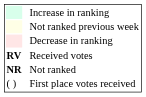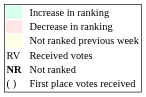 <table style="border:1px solid black;">
 <tr>
 <td style="background:#D8FFEB; width:20px;"></td>
 <td> </td>
 <td>Increase in ranking</td>
 </tr>
 <tr>
+<td style="background:#FFE6E6; width:20px;"></td>
+<td> </td>
+<td>Decrease in ranking</td>
+</tr>
+<tr>
 <td style="background:#FFFFE6; width:20px;"></td>
 <td> </td>
 <td>Not ranked previous week</td>
 </tr>
 <tr>
-<td style="background:#FFE6E6; width:20px;"></td>
-<td> </td>
-<td>Decrease in ranking</td>
-</tr>
-<tr>
-<td><strong>RV</strong></td>
+<td>RV</td>
 <td> </td>
 <td>Received votes</td>
 </tr>
 <tr>
 <td><strong>NR</strong></td>
 <td> </td>
 <td>Not ranked</td>
 </tr>
 <tr>
 <td>( )</td>
 <td> </td>
 <td>First place votes received</td>
 </tr>
 </table>
